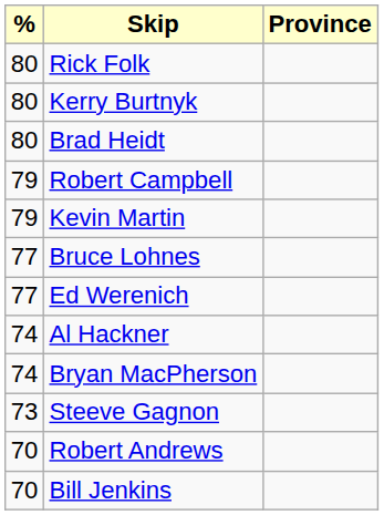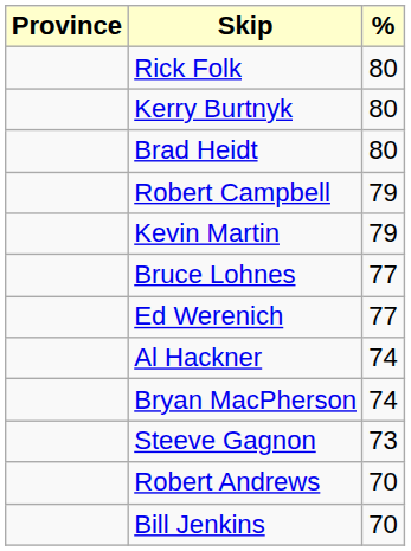 <table class="wikitable">
 <tr>
+<th style="background: #ffffcc;">Province</th>
+<th style="background: #ffffcc;">Skip</th>
 <th style="background: #ffffcc;">%</th>
-<th style="background: #ffffcc;">Skip</th>
-<th style="background: #ffffcc;">Province</th>
 </tr>
 <tr>
+<td></td>
+<td><a href='#'>Rick Folk</a></td>
 <td>80</td>
-<td><a href='#'>Rick Folk</a></td>
-<td></td>
 </tr>
 <tr>
+<td></td>
+<td><a href='#'>Kerry Burtnyk</a></td>
 <td>80</td>
-<td><a href='#'>Kerry Burtnyk</a></td>
-<td></td>
 </tr>
 <tr>
+<td></td>
+<td><a href='#'>Brad Heidt</a></td>
 <td>80</td>
-<td><a href='#'>Brad Heidt</a></td>
-<td></td>
 </tr>
 <tr>
+<td></td>
+<td><a href='#'>Robert Campbell</a></td>
 <td>79</td>
-<td><a href='#'>Robert Campbell</a></td>
-<td></td>
 </tr>
 <tr>
+<td></td>
+<td><a href='#'>Kevin Martin</a></td>
 <td>79</td>
-<td><a href='#'>Kevin Martin</a></td>
-<td></td>
 </tr>
 <tr>
+<td></td>
+<td><a href='#'>Bruce Lohnes</a></td>
 <td>77</td>
-<td><a href='#'>Bruce Lohnes</a></td>
-<td></td>
 </tr>
 <tr>
+<td></td>
+<td><a href='#'>Ed Werenich</a></td>
 <td>77</td>
-<td><a href='#'>Ed Werenich</a></td>
-<td></td>
 </tr>
 <tr>
+<td></td>
+<td><a href='#'>Al Hackner</a></td>
 <td>74</td>
-<td><a href='#'>Al Hackner</a></td>
-<td></td>
 </tr>
 <tr>
+<td></td>
+<td><a href='#'>Bryan MacPherson</a></td>
 <td>74</td>
-<td><a href='#'>Bryan MacPherson</a></td>
-<td></td>
 </tr>
 <tr>
+<td></td>
+<td><a href='#'>Steeve Gagnon</a></td>
 <td>73</td>
-<td><a href='#'>Steeve Gagnon</a></td>
-<td></td>
 </tr>
 <tr>
+<td></td>
+<td><a href='#'>Robert Andrews</a></td>
 <td>70</td>
-<td><a href='#'>Robert Andrews</a></td>
-<td></td>
 </tr>
 <tr>
+<td></td>
+<td><a href='#'>Bill Jenkins</a></td>
 <td>70</td>
-<td><a href='#'>Bill Jenkins</a></td>
-<td></td>
 </tr>
 </table>
